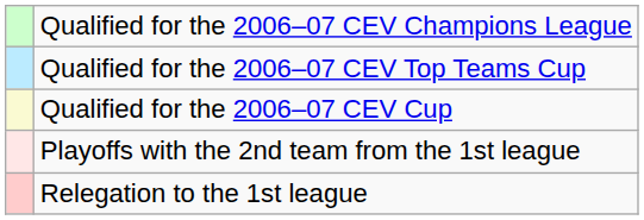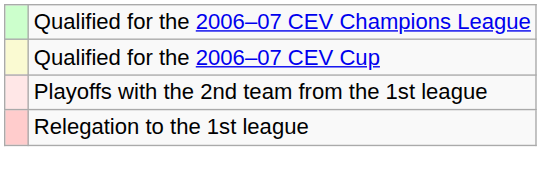 <table class="wikitable" style="text-align: left;">
 <tr>
 <td width=10px bgcolor=#CCFFCC></td>
 <td>Qualified for the <a href='#'>2006–07 CEV Champions League</a></td>
-</tr>
-<tr>
-<td width=10px bgcolor=#BBEBFF></td>
-<td>Qualified for the <a href='#'>2006–07 CEV Top Teams Cup</a></td>
 </tr>
 <tr>
 <td width=10px bgcolor=#FAFAD2></td>
 <td>Qualified for the <a href='#'>2006–07 CEV Cup</a></td>
 </tr>
 <tr>
 <td width=10px bgcolor=#FFE7E7></td>
 <td>Playoffs with the 2nd team from the 1st league</td>
 </tr>
 <tr>
 <td width=10px bgcolor=#FFCCCC></td>
 <td>Relegation to the 1st league</td>
 </tr>
 </table>
